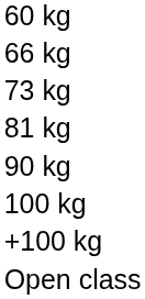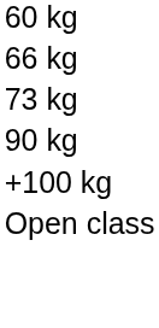 <table>
 <tr>
 <td>60 kg</td>
 <td></td>
 <td></td>
 <td><br></td>
 </tr>
 <tr>
 <td>66 kg</td>
 <td></td>
 <td></td>
 <td><br></td>
 </tr>
 <tr>
 <td>73 kg</td>
 <td></td>
 <td></td>
 <td><br></td>
 </tr>
 <tr>
-<td>81 kg</td>
-<td></td>
-<td></td>
-<td><br></td>
-</tr>
-<tr>
 <td>90 kg</td>
-<td></td>
-<td></td>
-<td><br></td>
-</tr>
-<tr>
-<td>100 kg</td>
 <td></td>
 <td></td>
 <td><br></td>
 </tr>
 <tr>
 <td>+100 kg</td>
 <td></td>
 <td></td>
 <td><br></td>
 </tr>
 <tr>
 <td>Open class</td>
 <td></td>
 <td></td>
 <td><br></td>
 </tr>
 </table>
